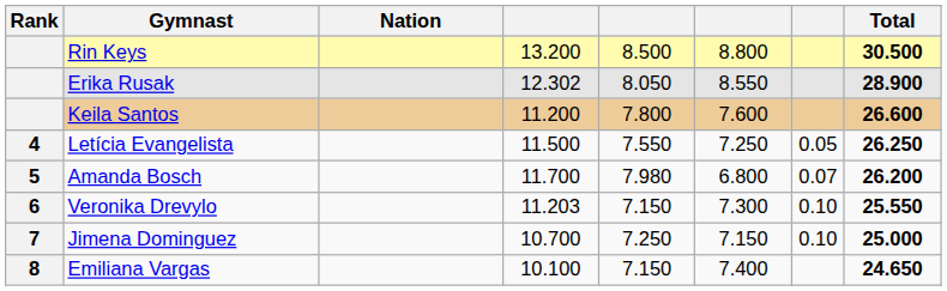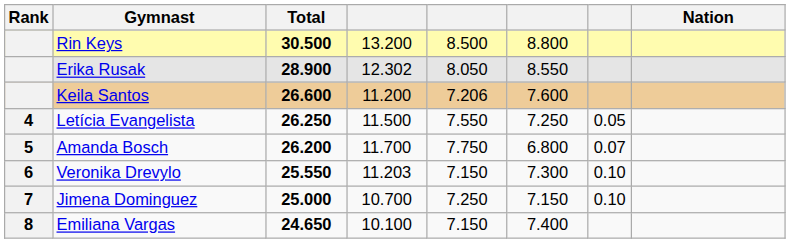 <table class="wikitable sortable" style="text-align:center; font-size:85%">
 <tr>
 <th scope="col" style="width:20px;">Rank</th>
 <th scope="col" style="width:170px;">Gymnast</th>
-<th scope="col" style="width:120px;">Nation</th>
+<th scope="col" style="width:60px;">Total</th>
 <th scope="col" style="width:60px;"></th>
 <th scope="col" style="width:60px;"></th>
 <th scope="col" style="width:60px;"></th>
 <th scope="col" style="width:30px;"></th>
-<th scope="col" style="width:60px;">Total</th>
+<th scope="col" style="width:120px;">Nation</th>
 </tr>
 <tr bgcolor="fffcaf">
 <th scope="row"></th>
 <td align="left"><a href='#'>Rin Keys</a></td>
-<td style="text-align:left;"></td>
+<td><strong>30.500</strong></td>
 <td>13.200</td>
 <td>8.500</td>
 <td>8.800</td>
 <td></td>
-<td><strong>30.500</strong></td>
+<td style="text-align:left;"></td>
 </tr>
 <tr bgcolor="e5e5e5">
 <th scope="row"></th>
 <td align="left"><a href='#'>Erika Rusak</a></td>
-<td style="text-align:left;"></td>
+<td><strong>28.900</strong></td>
 <td>12.302</td>
 <td>8.050</td>
 <td>8.550</td>
 <td></td>
-<td><strong>28.900</strong></td>
+<td style="text-align:left;"></td>
 </tr>
 <tr bgcolor="eecc99">
 <th scope="row"></th>
 <td align="left"><a href='#'>Keila Santos</a></td>
-<td style="text-align:left;"></td>
+<td><strong>26.600</strong></td>
 <td>11.200</td>
-<td>7.800</td>
+<td>7.206</td>
 <td>7.600</td>
 <td></td>
-<td><strong>26.600</strong></td>
+<td style="text-align:left;"></td>
 </tr>
 <tr>
 <th scope="row">4</th>
 <td align="left"><a href='#'>Letícia Evangelista</a></td>
-<td style="text-align:left;"></td>
+<td><strong>26.250</strong></td>
 <td>11.500</td>
 <td>7.550</td>
 <td>7.250</td>
 <td>0.05</td>
-<td><strong>26.250</strong></td>
+<td style="text-align:left;"></td>
 </tr>
 <tr>
 <th scope="row">5</th>
 <td align="left"><a href='#'>Amanda Bosch</a></td>
-<td style="text-align:left;"></td>
+<td><strong>26.200</strong></td>
 <td>11.700</td>
-<td>7.980</td>
+<td>7.750</td>
 <td>6.800</td>
 <td>0.07</td>
-<td><strong>26.200</strong></td>
+<td style="text-align:left;"></td>
 </tr>
 <tr>
 <th scope="row">6</th>
 <td align="left"><a href='#'>Veronika Drevylo</a></td>
-<td style="text-align:left;"></td>
+<td><strong>25.550</strong></td>
 <td>11.203</td>
 <td>7.150</td>
 <td>7.300</td>
 <td>0.10</td>
-<td><strong>25.550</strong></td>
+<td style="text-align:left;"></td>
 </tr>
 <tr>
 <th scope="row">7</th>
 <td align="left"><a href='#'>Jimena Dominguez</a></td>
-<td style="text-align:left;"></td>
+<td><strong>25.000</strong></td>
 <td>10.700</td>
 <td>7.250</td>
 <td>7.150</td>
 <td>0.10</td>
-<td><strong>25.000</strong></td>
+<td style="text-align:left;"></td>
 </tr>
 <tr>
 <th scope="row">8</th>
 <td align="left"><a href='#'>Emiliana Vargas</a></td>
-<td style="text-align:left;"></td>
+<td><strong>24.650</strong></td>
 <td>10.100</td>
 <td>7.150</td>
 <td>7.400</td>
 <td></td>
-<td><strong>24.650</strong></td>
+<td style="text-align:left;"></td>
 </tr>
 </table>
